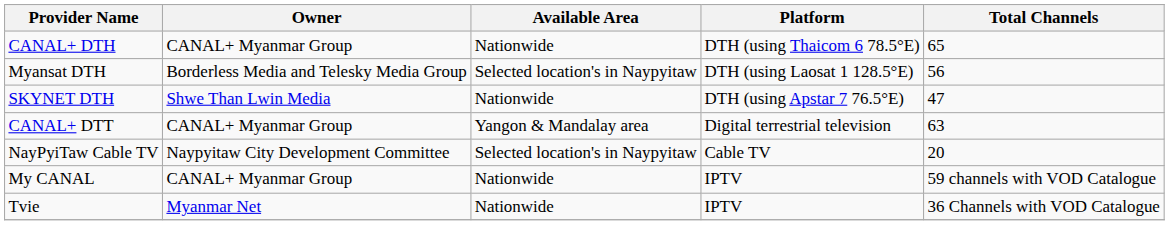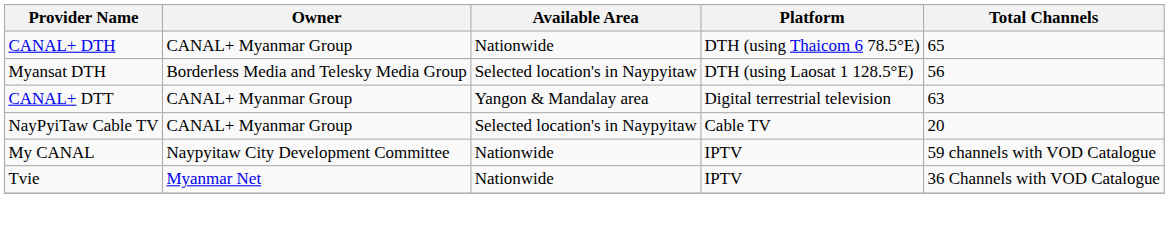 <table class="wikitable">
 <tr>
 <th>Provider Name</th>
 <th>Owner</th>
 <th>Available Area</th>
 <th>Platform</th>
 <th>Total Channels</th>
 </tr>
 <tr>
 <td><a href='#'>CANAL+ DTH</a></td>
 <td>CANAL+ Myanmar Group</td>
 <td>Nationwide</td>
 <td>DTH (using <a href='#'>Thaicom 6</a> 78.5°E)</td>
 <td>65</td>
 </tr>
 <tr>
 <td>Myansat DTH</td>
 <td>Borderless Media and Telesky Media Group</td>
 <td>Selected location's in Naypyitaw</td>
 <td>DTH (using Laosat 1 128.5°E)</td>
 <td>56</td>
 </tr>
 <tr>
-<td><a href='#'>SKYNET DTH</a></td>
-<td><a href='#'>Shwe Than Lwin Media</a></td>
-<td>Nationwide</td>
-<td>DTH (using <a href='#'>Apstar 7</a> 76.5°E)</td>
-<td>47</td>
-</tr>
-<tr>
 <td><a href='#'>CANAL+</a> DTT</td>
 <td>CANAL+ Myanmar Group</td>
 <td>Yangon & Mandalay area</td>
 <td>Digital terrestrial television</td>
 <td>63</td>
 </tr>
 <tr>
 <td>NayPyiTaw Cable TV</td>
-<td>Naypyitaw City Development Committee</td>
+<td>CANAL+ Myanmar Group</td>
 <td>Selected location's in Naypyitaw</td>
 <td>Cable TV</td>
 <td>20</td>
 </tr>
 <tr>
 <td>My CANAL</td>
-<td>CANAL+ Myanmar Group</td>
+<td>Naypyitaw City Development Committee</td>
 <td>Nationwide</td>
 <td>IPTV</td>
 <td>59 channels with VOD Catalogue</td>
 </tr>
 <tr>
 <td>Tvie</td>
 <td><a href='#'>Myanmar Net</a></td>
 <td>Nationwide</td>
 <td>IPTV</td>
 <td>36 Channels with VOD Catalogue</td>
 </tr>
 <tr>
 </tr>
 </table>
